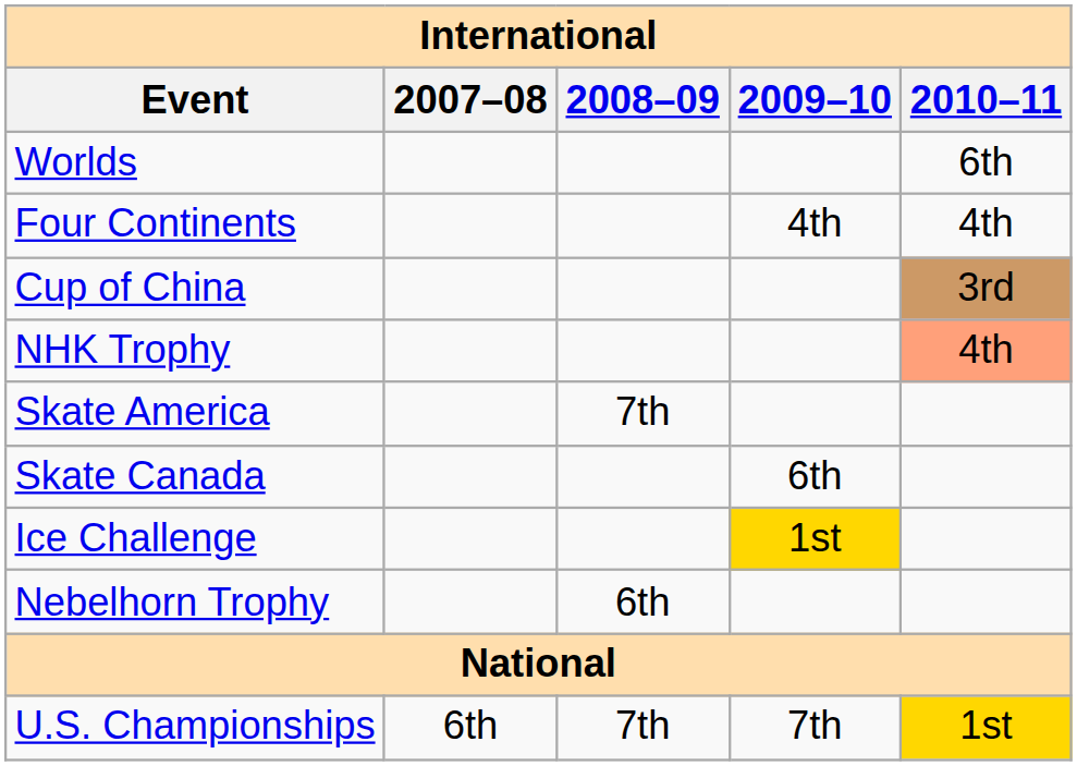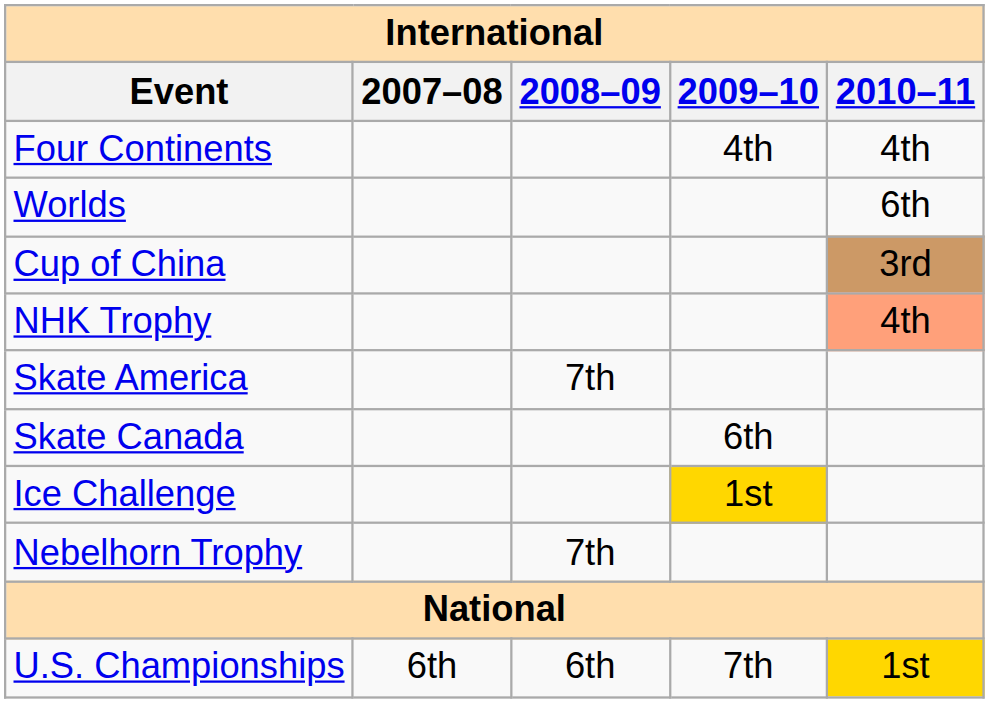 <table class="wikitable" style="text-align:center">
 <tr>
 <th style="background-color: #ffdead; " colspan=5 align=center><strong>International</strong></th>
 </tr>
 <tr>
 <th>Event</th>
 <th>2007–08</th>
 <th><a href='#'>2008–09</a></th>
 <th><a href='#'>2009–10</a></th>
 <th><a href='#'>2010–11</a></th>
 </tr>
 <tr>
+<td align=left><a href='#'>Four Continents</a></td>
+<td></td>
+<td></td>
+<td>4th</td>
+<td>4th</td>
+</tr>
+<tr>
 <td align=left><a href='#'>Worlds</a></td>
 <td></td>
 <td></td>
 <td></td>
 <td>6th</td>
-</tr>
-<tr>
-<td align=left><a href='#'>Four Continents</a></td>
-<td></td>
-<td></td>
-<td>4th</td>
-<td>4th</td>
 </tr>
 <tr>
 <td align=left> <a href='#'>Cup of China</a></td>
 <td></td>
 <td></td>
 <td></td>
 <td bgcolor=cc9966>3rd</td>
 </tr>
 <tr>
 <td align=left> <a href='#'>NHK Trophy</a></td>
 <td></td>
 <td></td>
 <td></td>
 <td style="background: lightsalmon;">4th</td>
 </tr>
 <tr>
 <td align=left> <a href='#'>Skate America</a></td>
 <td></td>
 <td>7th</td>
 <td></td>
 <td></td>
 </tr>
 <tr>
 <td align=left> <a href='#'>Skate Canada</a></td>
 <td></td>
 <td></td>
 <td>6th</td>
 <td></td>
 </tr>
 <tr>
 <td align=left><a href='#'>Ice Challenge</a></td>
 <td></td>
 <td></td>
 <td bgcolor=gold>1st</td>
 <td></td>
 </tr>
 <tr>
 <td align=left><a href='#'>Nebelhorn Trophy</a></td>
 <td></td>
-<td>6th</td>
+<td>7th</td>
 <td></td>
 <td></td>
 </tr>
 <tr>
 <th style="background-color: #ffdead; " colspan=5 align=center><strong>National</strong></th>
 </tr>
 <tr>
 <td align=left><a href='#'>U.S. Championships</a></td>
 <td>6th</td>
-<td>7th</td>
+<td>6th</td>
 <td>7th</td>
 <td bgcolor=gold>1st</td>
 </tr>
 </table>
